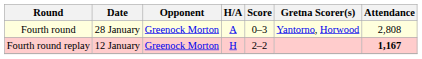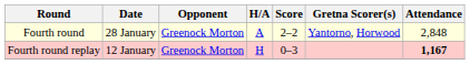 <table class="wikitable" style="text-align:center">
 <tr>
 <th>Round</th>
 <th>Date</th>
 <th>Opponent</th>
 <th>H/A</th>
 <th>Score</th>
 <th>Gretna Scorer(s)</th>
 <th>Attendance</th>
 </tr>
 <tr bgcolor=#FFFFDD>
 <td>Fourth round</td>
 <td align=left>28 January</td>
 <td align=left><a href='#'>Greenock Morton</a></td>
 <td><a href='#'>A</a></td>
-<td>0–3</td>
+<td>2–2</td>
 <td align=left><a href='#'>Yantorno</a>, <a href='#'>Horwood</a></td>
-<td>2,808</td>
+<td>2,848</td>
 </tr>
 <tr bgcolor=#FFCCCC>
 <td>Fourth round replay</td>
 <td align=left>12 January</td>
 <td align=left><a href='#'>Greenock Morton</a></td>
 <td><a href='#'>H</a></td>
-<td>2–2</td>
+<td>0–3</td>
 <td align=left></td>
 <td><strong>1,167</strong></td>
 </tr>
 <tr>
 </tr>
 </table>
